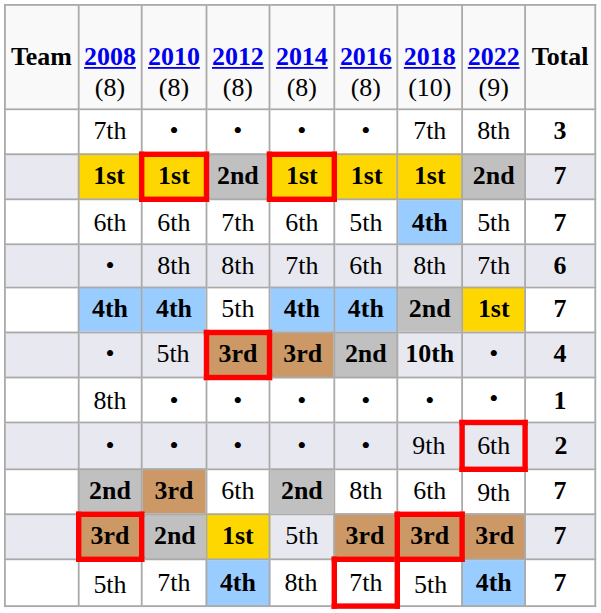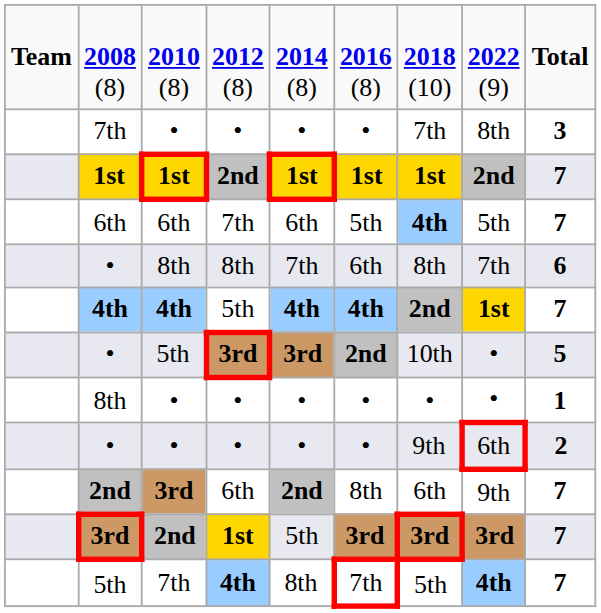 <table class="wikitable shortable" style="text-align:center; font-size:90%">
 <tr>
 <td><strong>Team</strong></td>
 <td><br><strong><a href='#'>2008</a></strong><br>(8)</td>
 <td><br><strong><a href='#'>2010</a></strong><br>(8)</td>
 <td><br><strong><a href='#'>2012</a></strong><br>(8)</td>
 <td><br><strong><a href='#'>2014</a></strong><br>(8)</td>
 <td><br><strong><a href='#'>2016</a></strong><br>(8)</td>
 <td><br><strong><a href='#'>2018</a></strong><br>(10)</td>
 <td><br><strong><a href='#'>2022</a></strong><br>(9)</td>
 <td><strong>Total</strong></td>
 </tr>
 <tr bgcolor=#ffffff>
 <td align=left></td>
 <td>7th</td>
 <td>•</td>
 <td>•</td>
 <td>•</td>
 <td>•</td>
 <td>7th</td>
 <td>8th</td>
 <td><strong>3</strong></td>
 </tr>
 <tr bgcolor=#e8e8f0>
 <td align=left></td>
 <td bgcolor="gold"><strong>1st</strong></td>
 <td style="border:3px solid red" bgcolor="gold"><strong>1st</strong></td>
 <td bgcolor="silver"><strong>2nd</strong></td>
 <td style="border:3px solid red" bgcolor="gold"><strong>1st</strong></td>
 <td bgcolor="gold"><strong>1st</strong></td>
 <td bgcolor="gold"><strong>1st</strong></td>
 <td bgcolor="silver"><strong>2nd</strong></td>
 <td><strong>7</strong></td>
 </tr>
 <tr bgcolor=#ffffff>
 <td align=left></td>
 <td>6th</td>
 <td>6th</td>
 <td>7th</td>
 <td>6th</td>
 <td>5th</td>
 <td bgcolor="9acdff"><strong>4th</strong></td>
 <td>5th</td>
 <td><strong>7</strong></td>
 </tr>
 <tr bgcolor=#e8e8f0>
 <td align=left></td>
 <td>•</td>
 <td>8th</td>
 <td>8th</td>
 <td>7th</td>
 <td>6th</td>
 <td>8th</td>
 <td>7th</td>
 <td><strong>6</strong></td>
 </tr>
 <tr bgcolor=#ffffff>
 <td align=left></td>
 <td bgcolor="9acdff"><strong>4th</strong></td>
 <td bgcolor="9acdff"><strong>4th</strong></td>
 <td>5th</td>
 <td bgcolor="9acdff"><strong>4th</strong></td>
 <td bgcolor="9acdff"><strong>4th</strong></td>
 <td bgcolor="silver"><strong>2nd</strong></td>
 <td bgcolor="gold"><strong>1st</strong></td>
 <td><strong>7</strong></td>
 </tr>
 <tr bgcolor=#e8e8f0>
 <td align=left></td>
 <td>•</td>
 <td>5th</td>
 <td style="border:3px solid red" bgcolor="cc9966"><strong>3rd</strong></td>
 <td bgcolor="cc9966"><strong>3rd</strong></td>
 <td bgcolor="silver"><strong>2nd</strong></td>
-<td><strong>10th</strong></td>
+<td>10th</td>
 <td>•</td>
-<td><strong>4</strong></td>
+<td><strong>5</strong></td>
 </tr>
 <tr bgcolor=#ffffff>
 <td align=left></td>
 <td>8th</td>
 <td>•</td>
 <td>•</td>
 <td>•</td>
 <td>•</td>
 <td>•</td>
 <td>•</td>
 <td><strong>1</strong></td>
 </tr>
 <tr bgcolor=#e8e8f0>
 <td align=left></td>
 <td>•</td>
 <td>•</td>
 <td>•</td>
 <td>•</td>
 <td>•</td>
 <td>9th</td>
 <td style="border:3px solid red">6th</td>
 <td><strong>2</strong></td>
 </tr>
 <tr bgcolor=#ffffff>
 <td align=left></td>
 <td bgcolor="silver"><strong>2nd</strong></td>
 <td bgcolor="cc9966"><strong>3rd</strong></td>
 <td>6th</td>
 <td bgcolor="silver"><strong>2nd</strong></td>
 <td>8th</td>
 <td>6th</td>
 <td>9th</td>
 <td><strong>7</strong></td>
 </tr>
 <tr bgcolor=#e8e8f0>
 <td align=left></td>
 <td style="border:3px solid red" bgcolor="cc9966"><strong>3rd</strong></td>
 <td bgcolor="silver"><strong>2nd</strong></td>
 <td bgcolor="gold"><strong>1st</strong></td>
 <td>5th</td>
 <td bgcolor="cc9966"><strong>3rd</strong></td>
 <td style="border:3px solid red" bgcolor="cc9966"><strong>3rd</strong></td>
 <td bgcolor="cc9966"><strong>3rd</strong></td>
 <td><strong>7</strong></td>
 </tr>
 <tr bgcolor=#ffffff>
 <td align=left></td>
 <td>5th</td>
 <td>7th</td>
 <td bgcolor="9acdff"><strong>4th</strong></td>
 <td>8th</td>
 <td style="border:3px solid red">7th</td>
 <td>5th</td>
 <td bgcolor="9acdff"><strong>4th</strong></td>
 <td><strong>7</strong></td>
 </tr>
 </table>
